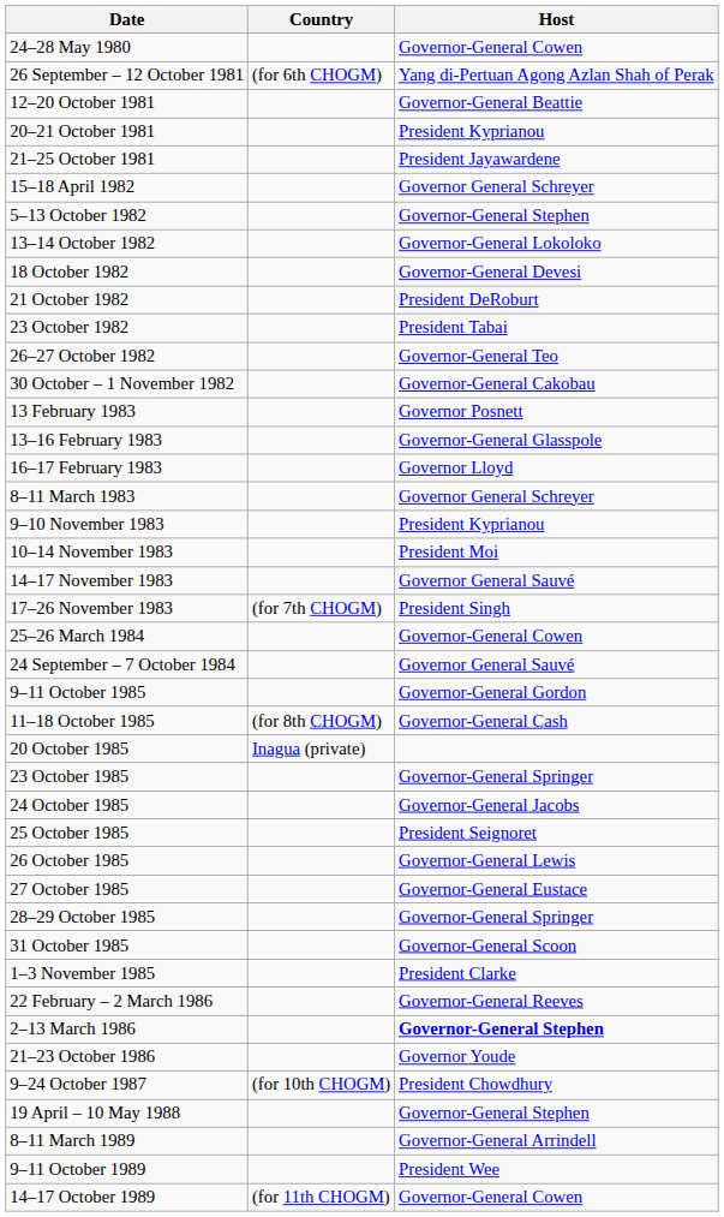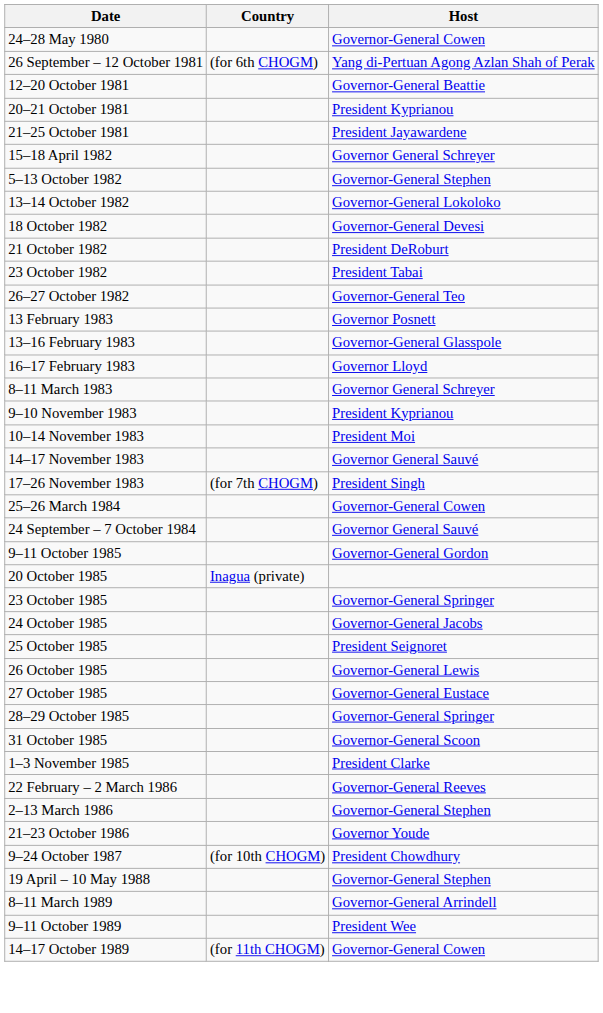 <table class="wikitable sortable" border="1" style="margin: 1em auto 1em auto">
 <tr>
 <th class="unsortable">Date</th>
 <th>Country</th>
 <th class="unsortable">Host</th>
 </tr>
 <tr>
 <td nowrap>24–28 May 1980</td>
 <td></td>
 <td><a href='#'>Governor-General Cowen</a></td>
 </tr>
 <tr>
 <td nowrap>26 September – 12 October 1981</td>
 <td> (for 6th <a href='#'>CHOGM</a>)</td>
 <td><a href='#'>Yang di-Pertuan Agong Azlan Shah of Perak</a></td>
 </tr>
 <tr>
 <td nowrap>12–20 October 1981</td>
 <td></td>
 <td><a href='#'>Governor-General Beattie</a></td>
 </tr>
 <tr>
 <td nowrap>20–21 October 1981</td>
 <td></td>
 <td><a href='#'>President Kyprianou</a></td>
 </tr>
 <tr>
 <td nowrap>21–25 October 1981</td>
 <td></td>
 <td><a href='#'>President Jayawardene</a></td>
 </tr>
 <tr>
 <td nowrap>15–18 April 1982</td>
 <td></td>
 <td><a href='#'>Governor General Schreyer</a></td>
 </tr>
 <tr>
 <td nowrap>5–13 October 1982</td>
 <td></td>
 <td><a href='#'>Governor-General Stephen</a></td>
 </tr>
 <tr>
 <td nowrap>13–14 October 1982</td>
 <td></td>
 <td><a href='#'>Governor-General Lokoloko</a></td>
 </tr>
 <tr>
 <td nowrap>18 October 1982</td>
 <td></td>
 <td><a href='#'>Governor-General Devesi</a></td>
 </tr>
 <tr>
 <td nowrap>21 October 1982</td>
 <td></td>
 <td><a href='#'>President DeRoburt</a></td>
 </tr>
 <tr>
 <td nowrap>23 October 1982</td>
 <td></td>
 <td><a href='#'>President Tabai</a></td>
 </tr>
 <tr>
 <td nowrap>26–27 October 1982</td>
 <td></td>
 <td><a href='#'>Governor-General Teo</a></td>
 </tr>
 <tr>
-<td nowrap>30 October – 1 November 1982</td>
-<td></td>
-<td><a href='#'>Governor-General Cakobau</a></td>
-</tr>
-<tr>
 <td nowrap>13 February 1983</td>
 <td></td>
 <td><a href='#'>Governor Posnett</a></td>
 </tr>
 <tr>
 <td nowrap>13–16 February 1983</td>
 <td></td>
 <td><a href='#'>Governor-General Glasspole</a></td>
 </tr>
 <tr>
 <td nowrap>16–17 February 1983</td>
 <td></td>
 <td><a href='#'>Governor Lloyd</a></td>
 </tr>
 <tr>
 <td nowrap>8–11 March 1983</td>
 <td></td>
 <td><a href='#'>Governor General Schreyer</a></td>
 </tr>
 <tr>
 <td nowrap>9–10 November 1983</td>
 <td></td>
 <td><a href='#'>President Kyprianou</a></td>
 </tr>
 <tr>
 <td nowrap>10–14 November 1983</td>
 <td></td>
 <td><a href='#'>President Moi</a></td>
 </tr>
 <tr>
 <td nowrap>14–17 November 1983</td>
 <td></td>
 <td><a href='#'>Governor General Sauvé</a></td>
 </tr>
 <tr>
 <td nowrap>17–26 November 1983</td>
 <td> (for 7th <a href='#'>CHOGM</a>)</td>
 <td><a href='#'>President Singh</a></td>
 </tr>
 <tr>
 <td nowrap>25–26 March 1984</td>
 <td></td>
 <td><a href='#'>Governor-General Cowen</a></td>
 </tr>
 <tr>
 <td nowrap>24 September – 7 October 1984</td>
 <td></td>
 <td><a href='#'>Governor General Sauvé</a></td>
 </tr>
 <tr>
 <td nowrap>9–11 October 1985</td>
 <td></td>
 <td><a href='#'>Governor-General Gordon</a></td>
 </tr>
 <tr>
-<td nowrap>11–18 October 1985</td>
-<td> (for 8th <a href='#'>CHOGM</a>)</td>
-<td><a href='#'>Governor-General Cash</a></td>
-</tr>
-<tr>
 <td nowrap>20 October 1985</td>
 <td> <a href='#'>Inagua</a> (private)</td>
 <td></td>
 </tr>
 <tr>
 <td nowrap>23 October 1985</td>
 <td></td>
 <td><a href='#'>Governor-General Springer</a></td>
 </tr>
 <tr>
 <td nowrap>24 October 1985</td>
 <td></td>
 <td><a href='#'>Governor-General Jacobs</a></td>
 </tr>
 <tr>
 <td nowrap>25 October 1985</td>
 <td></td>
 <td><a href='#'>President Seignoret</a></td>
 </tr>
 <tr>
 <td nowrap>26 October 1985</td>
 <td></td>
 <td><a href='#'>Governor-General Lewis</a></td>
 </tr>
 <tr>
 <td nowrap>27 October 1985</td>
 <td></td>
 <td><a href='#'>Governor-General Eustace</a></td>
 </tr>
 <tr>
 <td nowrap>28–29 October 1985</td>
 <td></td>
 <td><a href='#'>Governor-General Springer</a></td>
 </tr>
 <tr>
 <td nowrap>31 October 1985</td>
 <td></td>
 <td><a href='#'>Governor-General Scoon</a></td>
 </tr>
 <tr>
 <td nowrap>1–3 November 1985</td>
 <td></td>
 <td><a href='#'>President Clarke</a></td>
 </tr>
 <tr>
 <td nowrap>22 February – 2 March 1986</td>
 <td></td>
 <td><a href='#'>Governor-General Reeves</a></td>
 </tr>
 <tr>
 <td nowrap>2–13 March 1986</td>
 <td></td>
-<td><strong><a href='#'>Governor-General Stephen</a></strong></td>
+<td><a href='#'>Governor-General Stephen</a></td>
 </tr>
 <tr>
 <td nowrap>21–23 October 1986</td>
 <td></td>
 <td><a href='#'>Governor Youde</a></td>
 </tr>
 <tr>
 <td nowrap>9–24 October 1987</td>
 <td> (for 10th <a href='#'>CHOGM</a>)</td>
 <td><a href='#'>President Chowdhury</a></td>
 </tr>
 <tr>
 <td nowrap>19 April – 10 May 1988</td>
 <td></td>
 <td><a href='#'>Governor-General Stephen</a></td>
 </tr>
 <tr>
 <td nowrap>8–11 March 1989</td>
 <td></td>
 <td><a href='#'>Governor-General Arrindell</a></td>
 </tr>
 <tr>
 <td nowrap>9–11 October 1989</td>
 <td></td>
 <td><a href='#'>President Wee</a></td>
 </tr>
 <tr>
 <td nowrap>14–17 October 1989</td>
 <td> (for <a href='#'>11th CHOGM</a>)</td>
 <td><a href='#'>Governor-General Cowen</a></td>
 </tr>
 </table>
